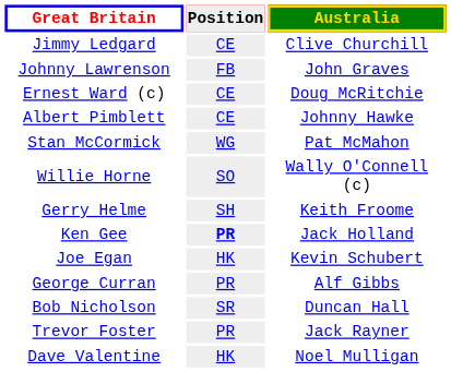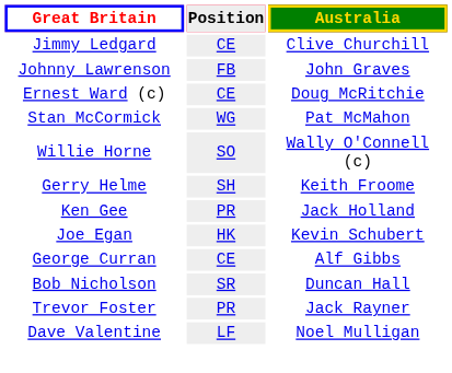 <table align=right style="font-size:90%; margin-left:1em">
 <tr bgcolor=#FF0033>
 <th align="centre" width="126" style="border: 2px solid blue; background: white; color: red">Great Britain</th>
 <th align="center" style="background: #eeeeee; color: black">Position</th>
 <th align="centre" width="126" style="border: 2px solid gold; background: green; color: gold">Australia</th>
 </tr>
 <tr align="center">
 <td><a href='#'>Jimmy Ledgard</a></td>
 <td style="background: #eeeeee"><a href='#'>CE</a></td>
 <td><a href='#'>Clive Churchill</a></td>
 </tr>
 <tr align="center">
 <td><a href='#'>Johnny Lawrenson</a></td>
 <td style="background: #eeeeee"><a href='#'>FB</a></td>
 <td><a href='#'>John Graves</a></td>
 </tr>
 <tr align="center">
 <td><a href='#'>Ernest Ward</a> (c)</td>
 <td style="background: #eeeeee"><a href='#'>CE</a></td>
 <td><a href='#'>Doug McRitchie</a></td>
 </tr>
 <tr align="center">
-<td><a href='#'>Albert Pimblett</a></td>
-<td style="background: #eeeeee"><a href='#'>CE</a></td>
-<td><a href='#'>Johnny Hawke</a></td>
-</tr>
-<tr align="center">
 <td><a href='#'>Stan McCormick</a></td>
 <td style="background: #eeeeee"><a href='#'>WG</a></td>
 <td><a href='#'>Pat McMahon</a></td>
 </tr>
 <tr align="center">
 <td><a href='#'>Willie Horne</a></td>
 <td style="background: #eeeeee"><a href='#'>SO</a></td>
 <td><a href='#'>Wally O'Connell</a> (c)</td>
 </tr>
 <tr align="center">
 <td><a href='#'>Gerry Helme</a></td>
 <td style="background: #eeeeee"><a href='#'>SH</a></td>
 <td><a href='#'>Keith Froome</a></td>
 </tr>
 <tr align="center">
 <td><a href='#'>Ken Gee</a></td>
-<td style="background: #eeeeee"><strong><a href='#'>PR</a></strong></td>
+<td style="background: #eeeeee"><a href='#'>PR</a></td>
 <td><a href='#'>Jack Holland</a></td>
 </tr>
 <tr align="center">
 <td><a href='#'>Joe Egan</a></td>
 <td style="background: #eeeeee"><a href='#'>HK</a></td>
 <td><a href='#'>Kevin Schubert</a></td>
 </tr>
 <tr align="center">
 <td><a href='#'>George Curran</a></td>
-<td style="background: #eeeeee"><a href='#'>PR</a></td>
+<td style="background: #eeeeee"><a href='#'>CE</a></td>
 <td><a href='#'>Alf Gibbs</a></td>
 </tr>
 <tr align="center">
 <td><a href='#'>Bob Nicholson</a></td>
 <td style="background: #eeeeee"><a href='#'>SR</a></td>
 <td><a href='#'>Duncan Hall</a></td>
 </tr>
 <tr align="center">
 <td><a href='#'>Trevor Foster</a></td>
 <td style="background: #eeeeee"><a href='#'>PR</a></td>
 <td><a href='#'>Jack Rayner</a></td>
 </tr>
 <tr align="center">
 <td><a href='#'>Dave Valentine</a></td>
-<td style="background: #eeeeee"><a href='#'>HK</a></td>
+<td style="background: #eeeeee"><a href='#'>LF</a></td>
 <td><a href='#'>Noel Mulligan</a></td>
 </tr>
 </table>
